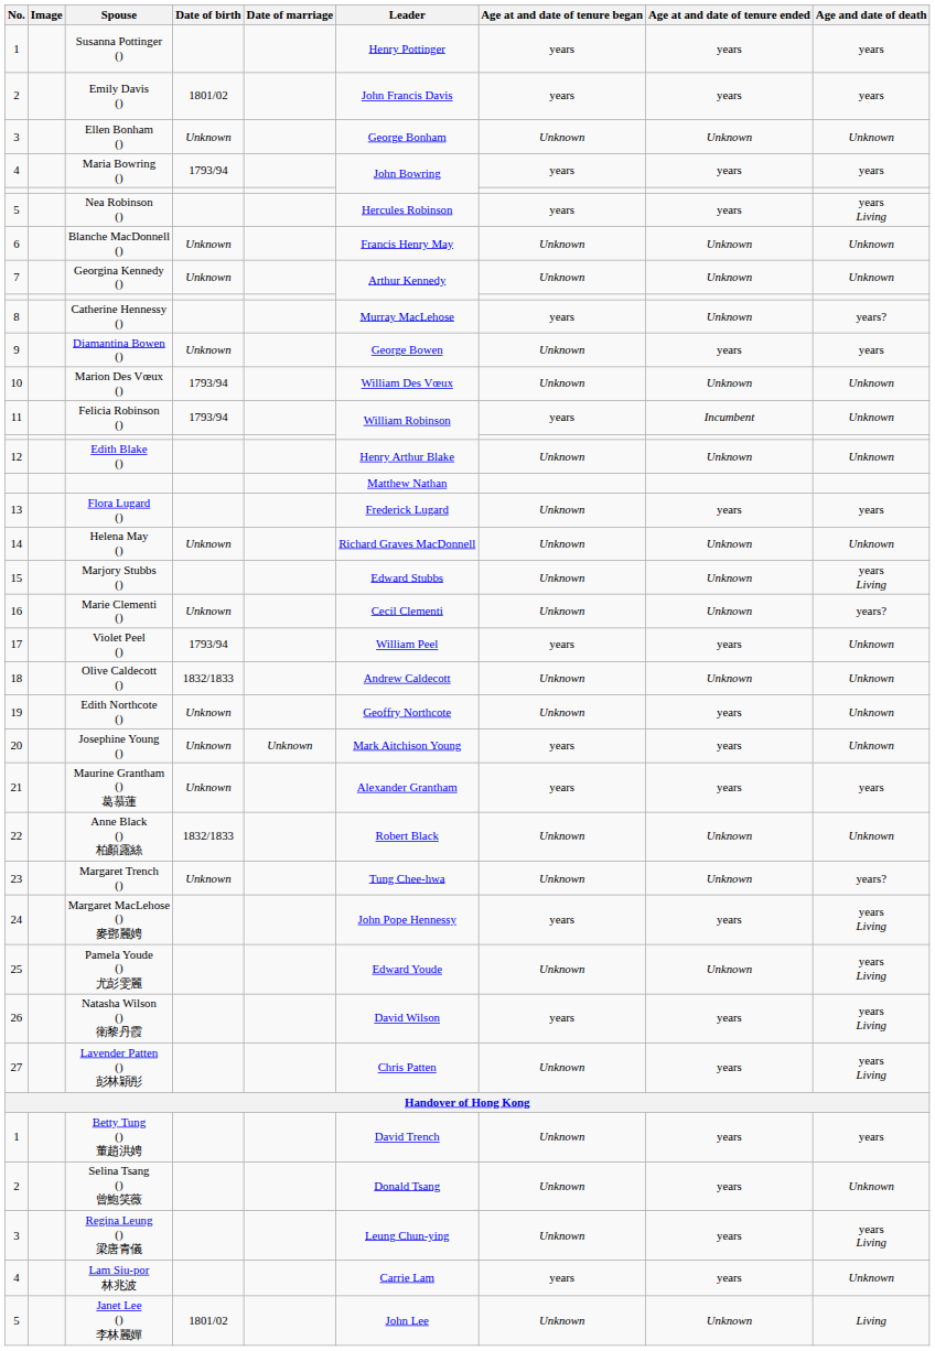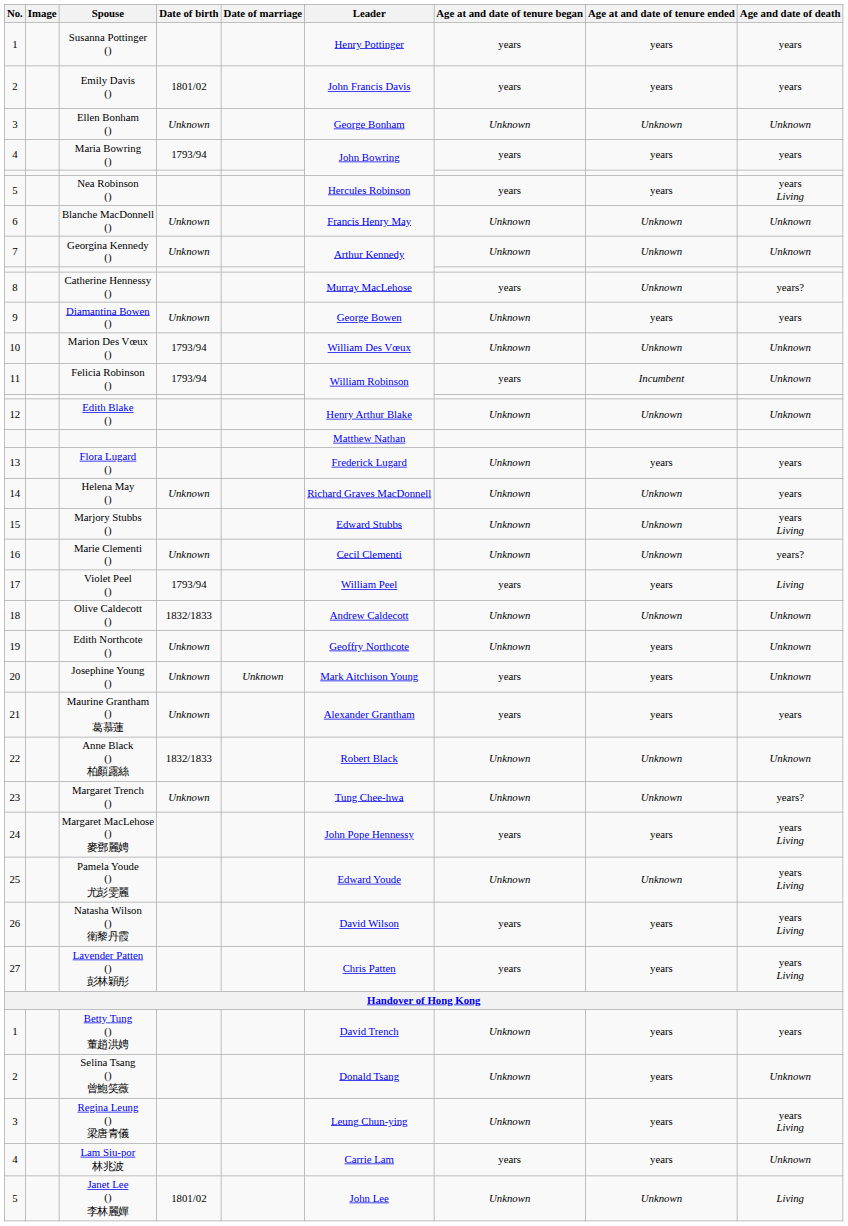 <table class="wikitable sortable" style="font-size:90%; text-align:center">
 <tr>
 <th>No.</th>
 <th class="unsortable">Image</th>
 <th>Spouse</th>
 <th>Date of birth</th>
 <th>Date of marriage</th>
 <th>Leader</th>
 <th>Age at and date of tenure began</th>
 <th>Age at and date of tenure ended</th>
 <th>Age and date of death</th>
 </tr>
 <tr>
 <td>1</td>
 <td><br><br> </td>
 <td>Susanna Pottinger<br>()</td>
 <td></td>
 <td></td>
 <td><a href='#'>Henry Pottinger</a></td>
 <td> years<br></td>
 <td> years<br></td>
 <td> years<br></td>
 </tr>
 <tr>
 <td>2</td>
 <td><br><br> </td>
 <td>Emily Davis<br>()</td>
 <td>1801/02</td>
 <td></td>
 <td><a href='#'>John Francis Davis</a></td>
 <td> years<br></td>
 <td> years<br></td>
 <td> years<br></td>
 </tr>
 <tr>
 <td>3</td>
 <td></td>
 <td>Ellen Bonham<br>()</td>
 <td><em>Unknown</em></td>
 <td></td>
 <td><a href='#'>George Bonham</a></td>
 <td><em>Unknown</em><br></td>
 <td><em>Unknown</em><br></td>
 <td><em>Unknown</em><br></td>
 </tr>
 <tr>
 <td>4</td>
 <td></td>
 <td>Maria Bowring<br>()</td>
 <td>1793/94</td>
 <td></td>
 <td rowspan="2"><a href='#'>John Bowring</a></td>
 <td> years<br></td>
 <td> years<br></td>
 <td> years<br></td>
 </tr>
 <tr>
 <td></td>
 <td></td>
 <td></td>
 <td></td>
 <td></td>
 <td></td>
 <td></td>
 <td></td>
 </tr>
 <tr>
 <td>5</td>
 <td></td>
 <td>Nea Robinson<br>()</td>
 <td></td>
 <td></td>
 <td><a href='#'>Hercules Robinson</a></td>
 <td> years<br></td>
 <td> years<br></td>
 <td> years<br><em>Living</em></td>
 </tr>
 <tr>
 <td>6</td>
 <td></td>
 <td>Blanche MacDonnell<br>()</td>
 <td><em>Unknown</em></td>
 <td></td>
 <td><a href='#'>Francis Henry May</a></td>
 <td><em>Unknown</em><br></td>
 <td><em>Unknown</em><br></td>
 <td><em>Unknown</em></td>
 </tr>
 <tr>
 <td>7</td>
 <td></td>
 <td>Georgina Kennedy<br>()</td>
 <td><em>Unknown</em></td>
 <td></td>
 <td rowspan="2"><a href='#'>Arthur Kennedy</a></td>
 <td><em>Unknown</em><br></td>
 <td><em>Unknown</em><br></td>
 <td><em>Unknown</em><br></td>
 </tr>
 <tr>
 <td></td>
 <td></td>
 <td></td>
 <td></td>
 <td></td>
 <td></td>
 <td></td>
 <td></td>
 </tr>
 <tr>
 <td>8</td>
 <td></td>
 <td>Catherine Hennessy<br>()</td>
 <td></td>
 <td></td>
 <td><a href='#'>Murray MacLehose</a></td>
 <td> years<br></td>
 <td><em>Unknown</em><br></td>
 <td> years?<br></td>
 </tr>
 <tr>
 <td>9</td>
 <td></td>
 <td><a href='#'>Diamantina Bowen</a><br>()</td>
 <td><em>Unknown</em></td>
 <td></td>
 <td><a href='#'>George Bowen</a></td>
 <td><em>Unknown</em><br></td>
 <td> years<br></td>
 <td> years<br></td>
 </tr>
 <tr>
 <td>10</td>
 <td></td>
 <td>Marion Des Vœux<br>()</td>
 <td>1793/94</td>
 <td></td>
 <td><a href='#'>William Des Vœux</a></td>
 <td><em>Unknown</em><br></td>
 <td><em>Unknown</em><br></td>
 <td><em>Unknown</em><br></td>
 </tr>
 <tr>
 <td>11</td>
 <td></td>
 <td>Felicia Robinson<br>()</td>
 <td>1793/94</td>
 <td></td>
 <td rowspan="2"><a href='#'>William Robinson</a></td>
 <td> years<br></td>
 <td><em>Incumbent</em></td>
 <td><em>Unknown</em><br></td>
 </tr>
 <tr>
 <td></td>
 <td></td>
 <td></td>
 <td></td>
 <td></td>
 <td></td>
 <td></td>
 <td></td>
 </tr>
 <tr>
 <td>12</td>
 <td></td>
 <td><a href='#'>Edith Blake</a><br>()</td>
 <td></td>
 <td></td>
 <td><a href='#'>Henry Arthur Blake</a></td>
 <td><em>Unknown</em><br></td>
 <td><em>Unknown</em><br></td>
 <td><em>Unknown</em><br></td>
 </tr>
 <tr>
 <td></td>
 <td></td>
 <td></td>
 <td></td>
 <td></td>
 <td><a href='#'>Matthew Nathan</a></td>
 <td></td>
 <td></td>
 <td></td>
 </tr>
 <tr>
 <td>13</td>
 <td></td>
 <td><a href='#'>Flora Lugard</a><br>()</td>
 <td></td>
 <td></td>
 <td><a href='#'>Frederick Lugard</a></td>
 <td><em>Unknown</em><br></td>
 <td> years<br></td>
 <td> years<br></td>
 </tr>
 <tr>
 <td>14</td>
 <td></td>
 <td>Helena May<br>()</td>
 <td><em>Unknown</em></td>
 <td></td>
 <td><a href='#'>Richard Graves MacDonnell</a></td>
 <td><em>Unknown</em><br></td>
 <td><em>Unknown</em><br></td>
-<td><em>Unknown</em><br></td>
+<td> years<br></td>
 </tr>
 <tr>
 <td>15</td>
 <td></td>
 <td>Marjory Stubbs<br>()</td>
 <td></td>
 <td></td>
 <td><a href='#'>Edward Stubbs</a></td>
 <td><em>Unknown</em><br></td>
 <td><em>Unknown</em><br></td>
 <td> years<br><em>Living</em></td>
 </tr>
 <tr>
 <td>16</td>
 <td></td>
 <td>Marie Clementi<br>()</td>
 <td><em>Unknown</em></td>
 <td></td>
 <td><a href='#'>Cecil Clementi</a></td>
 <td><em>Unknown</em><br></td>
 <td><em>Unknown</em><br></td>
 <td> years?<br></td>
 </tr>
 <tr>
 <td>17</td>
 <td></td>
 <td>Violet Peel<br>()</td>
 <td>1793/94</td>
 <td></td>
 <td><a href='#'>William Peel</a></td>
 <td> years<br></td>
 <td> years<br></td>
-<td><em>Unknown</em><br></td>
+<td><em>Living</em></td>
 </tr>
 <tr>
 <td>18</td>
 <td></td>
 <td>Olive Caldecott<br>()</td>
 <td>1832/1833</td>
 <td></td>
 <td><a href='#'>Andrew Caldecott</a></td>
 <td><em>Unknown</em><br></td>
 <td><em>Unknown</em><br></td>
 <td><em>Unknown</em><br></td>
 </tr>
 <tr>
 <td>19</td>
 <td></td>
 <td>Edith Northcote<br>()</td>
 <td><em>Unknown</em></td>
 <td></td>
 <td><a href='#'>Geoffry Northcote</a></td>
 <td><em>Unknown</em><br></td>
 <td> years<br></td>
 <td><em>Unknown</em><br></td>
 </tr>
 <tr>
 <td>20</td>
 <td></td>
 <td>Josephine Young<br>()</td>
 <td><em>Unknown</em></td>
 <td><em>Unknown</em></td>
 <td><a href='#'>Mark Aitchison Young</a></td>
 <td> years<br></td>
 <td> years<br></td>
 <td><em>Unknown</em><br></td>
 </tr>
 <tr>
 <td>21</td>
 <td></td>
 <td>Maurine Grantham<br>()<br>葛慕蓮</td>
 <td><em>Unknown</em></td>
 <td></td>
 <td><a href='#'>Alexander Grantham</a></td>
 <td> years<br></td>
 <td> years<br></td>
 <td> years<br></td>
 </tr>
 <tr>
 <td>22</td>
 <td></td>
 <td>Anne Black<br>()<br>柏顏露絲</td>
 <td>1832/1833</td>
 <td></td>
 <td><a href='#'>Robert Black</a></td>
 <td><em>Unknown</em><br></td>
 <td><em>Unknown</em><br></td>
 <td><em>Unknown</em><br></td>
 </tr>
 <tr>
 <td>23</td>
 <td></td>
 <td>Margaret Trench<br>()</td>
 <td><em>Unknown</em></td>
 <td></td>
 <td><a href='#'>Tung Chee-hwa</a></td>
 <td><em>Unknown</em><br></td>
 <td><em>Unknown</em><br></td>
 <td> years?<br></td>
 </tr>
 <tr>
 <td>24</td>
 <td><br><br> </td>
 <td>Margaret MacLehose<br>()<br>麥鄧麗娉</td>
 <td></td>
 <td></td>
 <td><a href='#'>John Pope Hennessy</a></td>
 <td> years<br></td>
 <td> years<br></td>
 <td> years<br><em>Living</em></td>
 </tr>
 <tr>
 <td>25</td>
 <td></td>
 <td>Pamela Youde<br>()<br>尤彭雯麗</td>
 <td></td>
 <td></td>
 <td><a href='#'>Edward Youde</a></td>
 <td><em>Unknown</em><br></td>
 <td><em>Unknown</em><br></td>
 <td> years<br><em>Living</em></td>
 </tr>
 <tr>
 <td>26</td>
 <td></td>
 <td>Natasha Wilson<br>()<br>衛黎丹霞</td>
 <td></td>
 <td></td>
 <td><a href='#'>David Wilson</a></td>
 <td> years<br></td>
 <td> years<br></td>
 <td> years<br><em>Living</em></td>
 </tr>
 <tr>
 <td>27</td>
 <td><br><br> </td>
 <td><a href='#'>Lavender Patten</a><br>()<br>彭林穎彤</td>
 <td></td>
 <td></td>
 <td><a href='#'>Chris Patten</a></td>
-<td><em>Unknown</em><br></td>
+<td> years<br></td>
 <td> years<br></td>
 <td> years<br><em>Living</em></td>
 </tr>
 <tr>
 <th colspan="9"><a href='#'>Handover of Hong Kong</a></th>
 </tr>
 <tr>
 <td>1</td>
 <td></td>
 <td><a href='#'>Betty Tung</a><br>()<br>董趙洪娉</td>
 <td></td>
 <td></td>
 <td><a href='#'>David Trench</a></td>
 <td><em>Unknown</em><br></td>
 <td> years<br></td>
 <td> years<br></td>
 </tr>
 <tr>
 <td>2</td>
 <td></td>
 <td>Selina Tsang<br>()<br>曾鮑笑薇</td>
 <td></td>
 <td></td>
 <td><a href='#'>Donald Tsang</a></td>
 <td><em>Unknown</em><br></td>
 <td> years<br></td>
 <td><em>Unknown</em><br></td>
 </tr>
 <tr>
 <td>3</td>
 <td></td>
 <td><a href='#'>Regina Leung</a><br>()<br>梁唐青儀</td>
 <td></td>
 <td></td>
 <td><a href='#'>Leung Chun-ying</a></td>
 <td><em>Unknown</em><br></td>
 <td> years<br></td>
 <td> years<br><em>Living</em></td>
 </tr>
 <tr>
 <td>4</td>
 <td></td>
 <td><a href='#'>Lam Siu-por</a><br>林兆波</td>
 <td></td>
 <td></td>
 <td><a href='#'>Carrie Lam</a></td>
 <td> years<br></td>
 <td> years<br></td>
 <td><em>Unknown</em><br></td>
 </tr>
 <tr>
 <td>5</td>
 <td></td>
 <td><a href='#'>Janet Lee</a><br>()<br>李林麗嬋</td>
 <td>1801/02</td>
 <td></td>
 <td><a href='#'>John Lee</a></td>
 <td><em>Unknown</em><br></td>
 <td><em>Unknown</em><br></td>
 <td><em>Living</em></td>
 </tr>
 </table>
